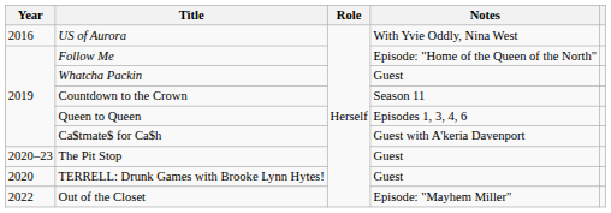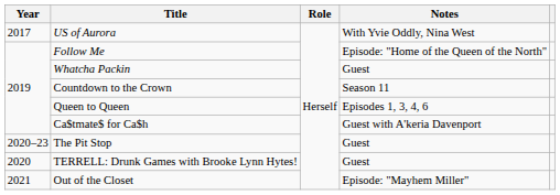 <table class="wikitable">
 <tr>
 <th>Year</th>
 <th>Title</th>
 <th>Role</th>
 <th>Notes</th>
 <th></th>
 </tr>
 <tr>
-<td>2016</td>
+<td>2017</td>
 <td><em>US of Aurora</em></td>
 <td rowspan="9">Herself</td>
 <td>With Yvie Oddly, Nina West</td>
 <td></td>
 </tr>
 <tr>
 <td rowspan=5>2019</td>
 <td><em>Follow Me</em></td>
 <td>Episode: "Home of the Queen of the North"</td>
 <td></td>
 </tr>
 <tr>
 <td><em>Whatcha Packin<strong></td>
 <td>Guest</td>
 <td></td>
 </tr>
 <tr>
 <td></em>Countdown to the Crown<em></td>
 <td>Season 11</td>
 <td></td>
 </tr>
 <tr>
 <td></em>Queen to Queen<em></td>
 <td>Episodes 1, 3, 4, 6</td>
 <td></td>
 </tr>
 <tr>
 <td></em>Ca$tmate$ for Ca$h<em></td>
 <td>Guest with A'keria Davenport</td>
 <td></td>
 </tr>
 <tr>
 <td>2020–23</td>
 <td></em>The Pit Stop<em></td>
 <td>Guest</td>
 <td></td>
 </tr>
 <tr>
 <td>2020</td>
 <td></em>TERRELL: Drunk Games with Brooke Lynn Hytes!<em></td>
 <td>Guest</td>
 <td></td>
 </tr>
 <tr>
-<td>2022</td>
+<td>2021</td>
 <td></em>Out of the Closet<em></td>
 <td>Episode: "Mayhem Miller"</td>
 <td></td>
 </tr>
 </table>
